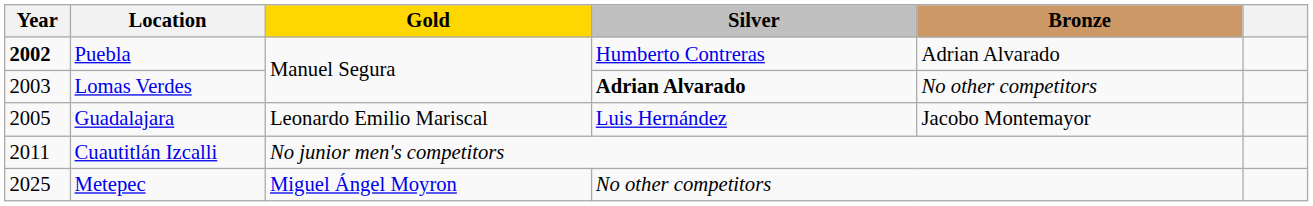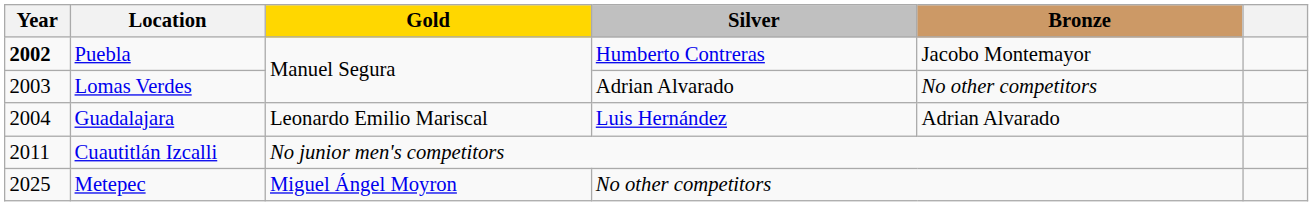 <table class="wikitable unsortable" style="text-align:left; width:80%">
 <tr>
 <th scope="col" style="text-align:center; width:5%">Year</th>
 <th scope="col" style="text-align:center; width:15%">Location</th>
 <td scope="col" style="text-align:center; width:25%; background:gold"><strong>Gold</strong></td>
 <td scope="col" style="text-align:center; width:25%; background:silver"><strong>Silver</strong></td>
 <td scope="col" style="text-align:center; width:25%; background:#c96"><strong>Bronze</strong></td>
 <th scope="col" style="text-align:center; width:5%"></th>
 </tr>
 <tr>
 <td><strong>2002</strong></td>
 <td><a href='#'>Puebla</a></td>
 <td rowspan="2">Manuel Segura</td>
 <td><a href='#'>Humberto Contreras</a></td>
-<td>Adrian Alvarado</td>
+<td>Jacobo Montemayor</td>
 <td></td>
 </tr>
 <tr>
 <td>2003</td>
 <td><a href='#'>Lomas Verdes</a></td>
-<td><strong>Adrian Alvarado</strong></td>
+<td>Adrian Alvarado</td>
 <td><em>No other competitors</em></td>
 <td></td>
 </tr>
 <tr>
-<td>2005</td>
+<td>2004</td>
 <td><a href='#'>Guadalajara</a></td>
 <td>Leonardo Emilio Mariscal</td>
 <td><a href='#'>Luis Hernández</a></td>
-<td>Jacobo Montemayor</td>
+<td>Adrian Alvarado</td>
 <td></td>
 </tr>
 <tr>
 <td>2011</td>
 <td><a href='#'>Cuautitlán Izcalli</a></td>
 <td colspan="3"><em>No junior men's competitors</em></td>
 <td></td>
 </tr>
 <tr>
 <td>2025</td>
 <td><a href='#'>Metepec</a></td>
 <td><a href='#'>Miguel Ángel Moyron</a></td>
 <td colspan="2"><em>No other competitors</em></td>
 <td></td>
 </tr>
 </table>
